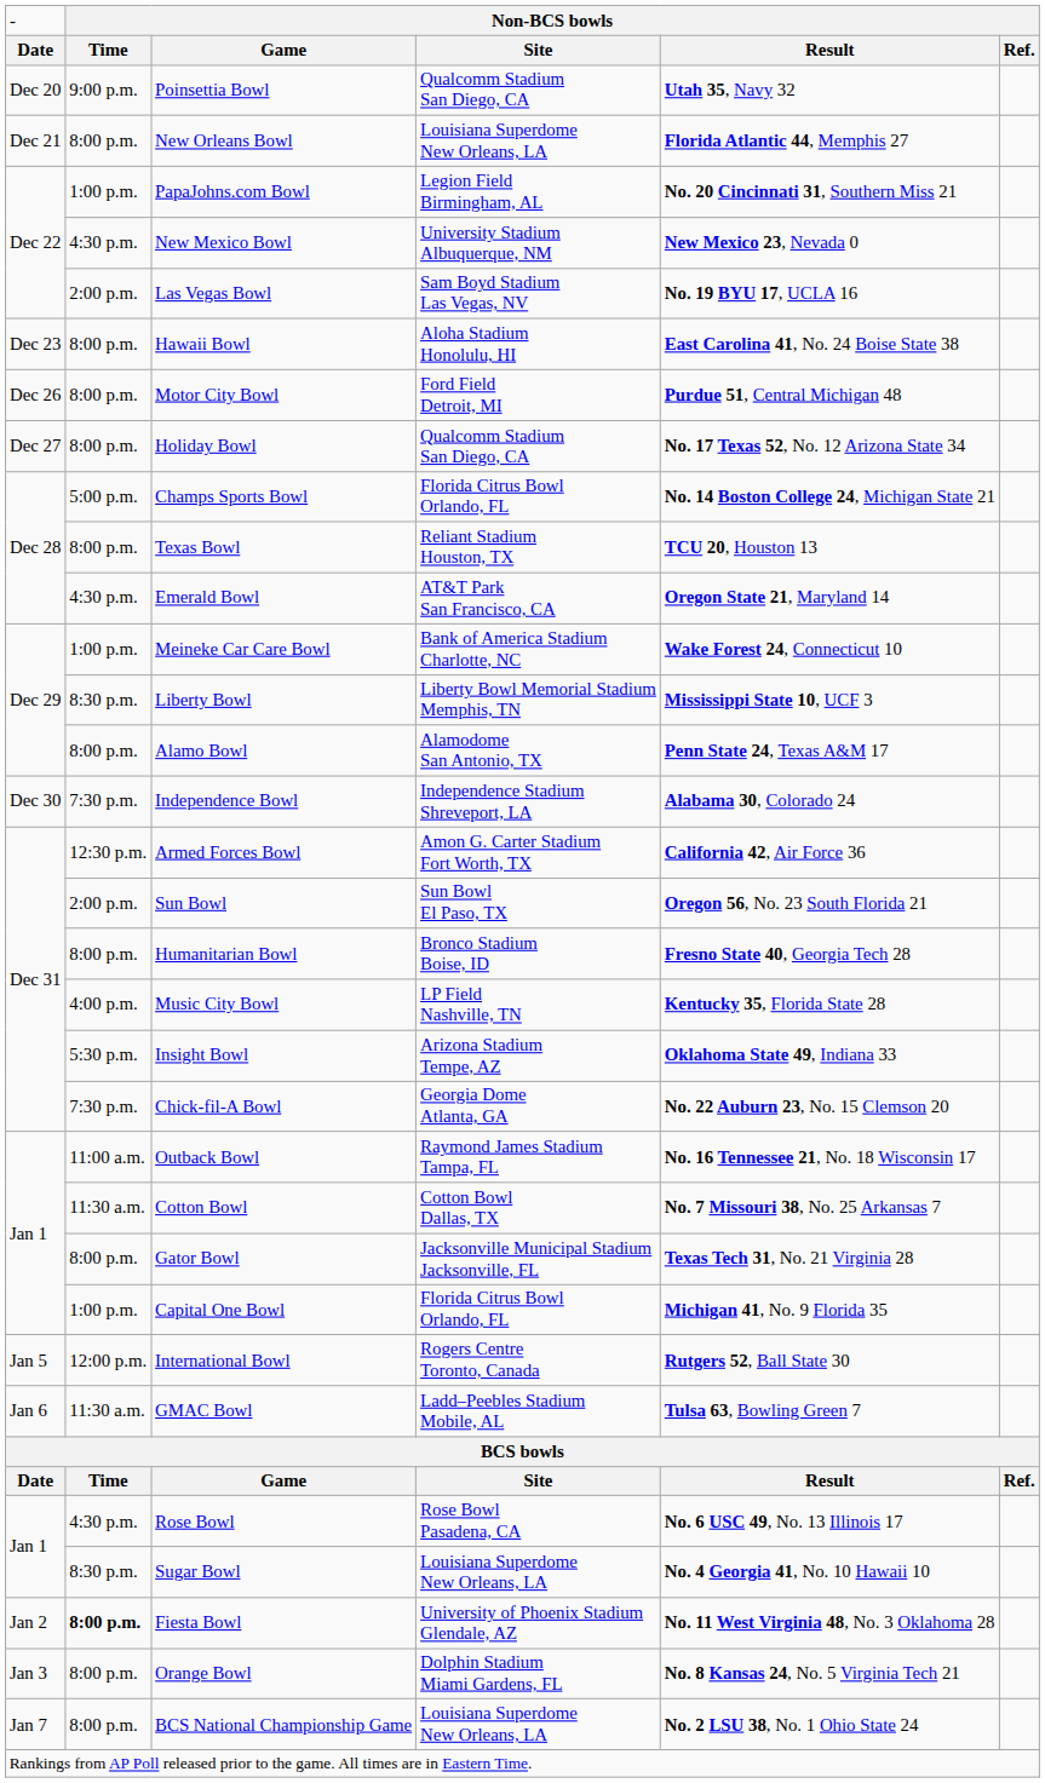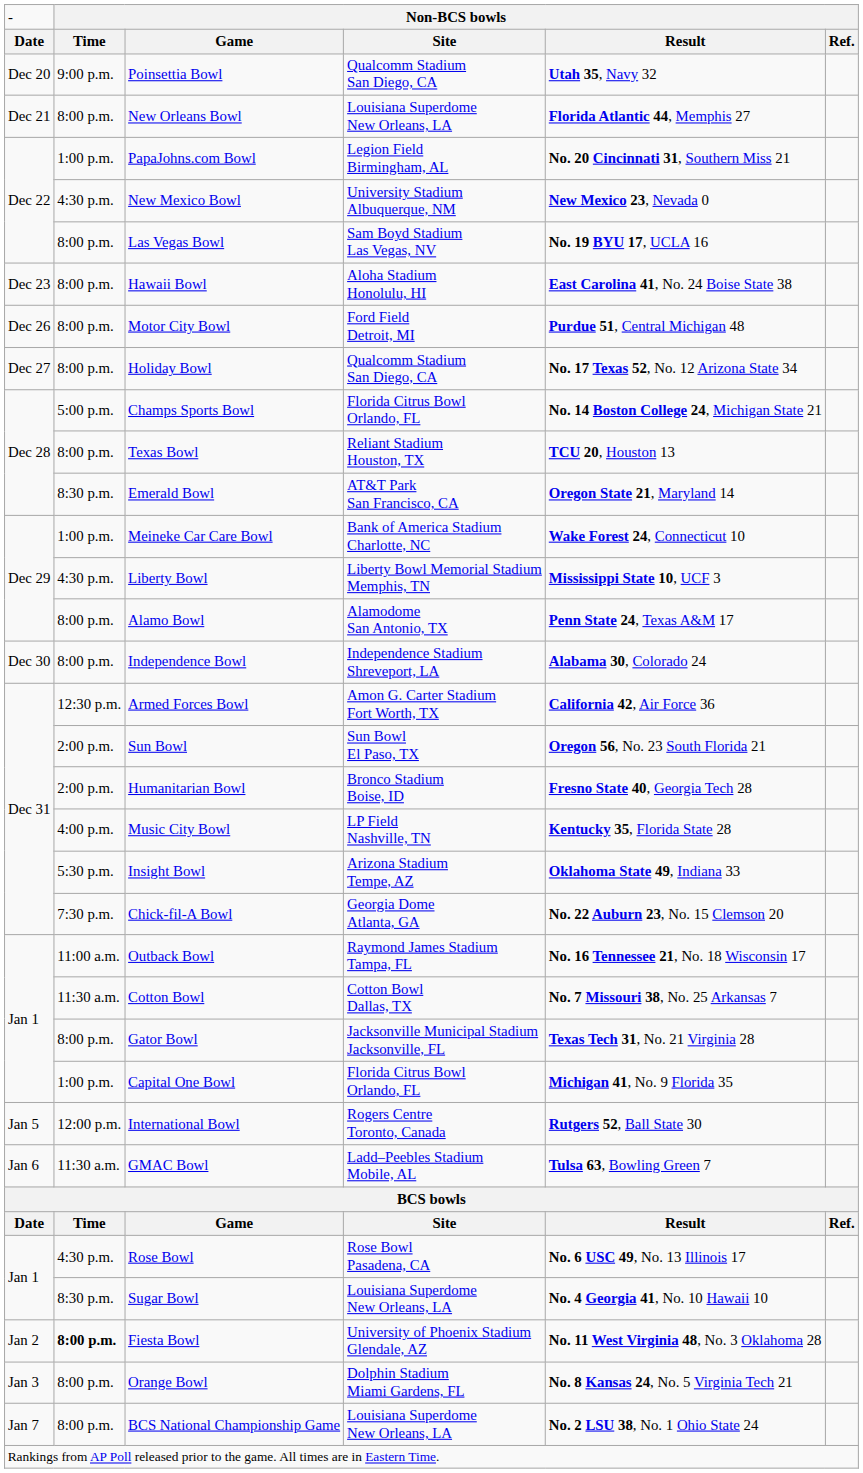 <table class="wikitable" style="font-size:90%">
 <tr>
 <td>-</td>
 <th colspan="6">Non-BCS bowls</th>
 </tr>
 <tr>
 <th>Date</th>
 <th>Time</th>
 <th>Game</th>
 <th>Site</th>
 <th>Result</th>
 <th>Ref.</th>
 </tr>
 <tr>
 <td>Dec 20</td>
 <td>9:00 p.m.</td>
 <td><a href='#'>Poinsettia Bowl</a></td>
 <td><a href='#'>Qualcomm Stadium</a><br><a href='#'>San Diego, CA</a></td>
 <td><strong><a href='#'>Utah</a> 35</strong>, <a href='#'>Navy</a> 32</td>
 <td></td>
 </tr>
 <tr>
 <td>Dec 21</td>
 <td>8:00 p.m.</td>
 <td><a href='#'>New Orleans Bowl</a></td>
 <td><a href='#'>Louisiana Superdome</a><br><a href='#'>New Orleans, LA</a></td>
 <td><strong><a href='#'>Florida Atlantic</a> 44</strong>, <a href='#'>Memphis</a> 27</td>
 <td></td>
 </tr>
 <tr>
 <td rowspan="3">Dec 22</td>
 <td>1:00 p.m.</td>
 <td><a href='#'>PapaJohns.com Bowl</a></td>
 <td><a href='#'>Legion Field</a><br><a href='#'>Birmingham, AL</a></td>
 <td><strong>No. 20 <a href='#'>Cincinnati</a> 31</strong>, <a href='#'>Southern Miss</a> 21</td>
 <td></td>
 </tr>
 <tr>
 <td>4:30 p.m.</td>
 <td><a href='#'>New Mexico Bowl</a></td>
 <td><a href='#'>University Stadium</a><br><a href='#'>Albuquerque, NM</a></td>
 <td><strong><a href='#'>New Mexico</a> 23</strong>, <a href='#'>Nevada</a> 0</td>
 <td></td>
 </tr>
 <tr>
-<td>2:00 p.m.</td>
+<td>8:00 p.m.</td>
 <td><a href='#'>Las Vegas Bowl</a></td>
 <td><a href='#'>Sam Boyd Stadium</a><br><a href='#'>Las Vegas, NV</a></td>
 <td><strong>No. 19 <a href='#'>BYU</a> 17</strong>, <a href='#'>UCLA</a> 16</td>
 <td></td>
 </tr>
 <tr>
 <td>Dec 23</td>
 <td>8:00 p.m.</td>
 <td><a href='#'>Hawaii Bowl</a></td>
 <td><a href='#'>Aloha Stadium</a><br><a href='#'>Honolulu, HI</a></td>
 <td><strong><a href='#'>East Carolina</a> 41</strong>, No. 24 <a href='#'>Boise State</a> 38</td>
 <td></td>
 </tr>
 <tr>
 <td>Dec 26</td>
 <td>8:00 p.m.</td>
 <td><a href='#'>Motor City Bowl</a></td>
 <td><a href='#'>Ford Field</a><br><a href='#'>Detroit, MI</a></td>
 <td><strong><a href='#'>Purdue</a> 51</strong>, <a href='#'>Central Michigan</a> 48</td>
 <td></td>
 </tr>
 <tr>
 <td>Dec 27</td>
 <td>8:00 p.m.</td>
 <td><a href='#'>Holiday Bowl</a></td>
 <td><a href='#'>Qualcomm Stadium</a><br><a href='#'>San Diego, CA</a></td>
 <td><strong>No. 17 <a href='#'>Texas</a> 52</strong>, No. 12 <a href='#'>Arizona State</a> 34</td>
 <td></td>
 </tr>
 <tr>
 <td rowspan="3">Dec 28</td>
 <td>5:00 p.m.</td>
 <td><a href='#'>Champs Sports Bowl</a></td>
 <td><a href='#'>Florida Citrus Bowl</a><br><a href='#'>Orlando, FL</a></td>
 <td><strong>No. 14 <a href='#'>Boston College</a> 24</strong>, <a href='#'>Michigan State</a> 21</td>
 <td></td>
 </tr>
 <tr>
 <td>8:00 p.m.</td>
 <td><a href='#'>Texas Bowl</a></td>
 <td><a href='#'>Reliant Stadium</a><br><a href='#'>Houston, TX</a></td>
 <td><strong><a href='#'>TCU</a> 20</strong>, <a href='#'>Houston</a> 13</td>
 <td></td>
 </tr>
 <tr>
-<td>4:30 p.m.</td>
+<td>8:30 p.m.</td>
 <td><a href='#'>Emerald Bowl</a></td>
 <td><a href='#'>AT&T Park</a><br><a href='#'>San Francisco, CA</a></td>
 <td><strong><a href='#'>Oregon State</a> 21</strong>, <a href='#'>Maryland</a> 14</td>
 <td></td>
 </tr>
 <tr>
 <td rowspan="3">Dec 29</td>
 <td>1:00 p.m.</td>
 <td><a href='#'>Meineke Car Care Bowl</a></td>
 <td><a href='#'>Bank of America Stadium</a><br><a href='#'>Charlotte, NC</a></td>
 <td><strong><a href='#'>Wake Forest</a> 24</strong>, <a href='#'>Connecticut</a> 10</td>
 <td></td>
 </tr>
 <tr>
-<td>8:30 p.m.</td>
+<td>4:30 p.m.</td>
 <td><a href='#'>Liberty Bowl</a></td>
 <td><a href='#'>Liberty Bowl Memorial Stadium</a><br><a href='#'>Memphis, TN</a></td>
 <td><strong><a href='#'>Mississippi State</a> 10</strong>, <a href='#'>UCF</a> 3</td>
 <td></td>
 </tr>
 <tr>
 <td>8:00 p.m.</td>
 <td><a href='#'>Alamo Bowl</a></td>
 <td><a href='#'>Alamodome</a><br><a href='#'>San Antonio, TX</a></td>
 <td><strong><a href='#'>Penn State</a> 24</strong>, <a href='#'>Texas A&M</a> 17</td>
 <td></td>
 </tr>
 <tr>
 <td>Dec 30</td>
-<td>7:30 p.m.</td>
+<td>8:00 p.m.</td>
 <td><a href='#'>Independence Bowl</a></td>
 <td><a href='#'>Independence Stadium</a><br><a href='#'>Shreveport, LA</a></td>
 <td><strong><a href='#'>Alabama</a> 30</strong>, <a href='#'>Colorado</a> 24</td>
 <td></td>
 </tr>
 <tr>
 <td rowspan="6">Dec 31</td>
 <td>12:30 p.m.</td>
 <td><a href='#'>Armed Forces Bowl</a></td>
 <td><a href='#'>Amon G. Carter Stadium</a><br><a href='#'>Fort Worth, TX</a></td>
 <td><strong><a href='#'>California</a> 42</strong>, <a href='#'>Air Force</a> 36</td>
 <td></td>
 </tr>
 <tr>
 <td>2:00 p.m.</td>
 <td><a href='#'>Sun Bowl</a></td>
 <td><a href='#'>Sun Bowl</a><br><a href='#'>El Paso, TX</a></td>
 <td><strong><a href='#'>Oregon</a> 56</strong>, No. 23 <a href='#'>South Florida</a> 21</td>
 <td></td>
 </tr>
 <tr>
-<td>8:00 p.m.</td>
+<td>2:00 p.m.</td>
 <td><a href='#'>Humanitarian Bowl</a></td>
 <td><a href='#'>Bronco Stadium</a><br><a href='#'>Boise, ID</a></td>
 <td><strong><a href='#'>Fresno State</a> 40</strong>, <a href='#'>Georgia Tech</a> 28</td>
 <td></td>
 </tr>
 <tr>
 <td>4:00 p.m.</td>
 <td><a href='#'>Music City Bowl</a></td>
 <td><a href='#'>LP Field</a><br><a href='#'>Nashville, TN</a></td>
 <td><strong><a href='#'>Kentucky</a> 35</strong>, <a href='#'>Florida State</a> 28</td>
 <td></td>
 </tr>
 <tr>
 <td>5:30 p.m.</td>
 <td><a href='#'>Insight Bowl</a></td>
 <td><a href='#'>Arizona Stadium</a><br><a href='#'>Tempe, AZ</a></td>
 <td><strong><a href='#'>Oklahoma State</a> 49</strong>, <a href='#'>Indiana</a> 33</td>
 <td></td>
 </tr>
 <tr>
 <td>7:30 p.m.</td>
 <td><a href='#'>Chick-fil-A Bowl</a></td>
 <td><a href='#'>Georgia Dome</a><br><a href='#'>Atlanta, GA</a></td>
 <td><strong>No. 22 <a href='#'>Auburn</a> 23</strong>, No. 15 <a href='#'>Clemson</a> 20</td>
 <td></td>
 </tr>
 <tr>
 <td rowspan="4">Jan 1</td>
 <td>11:00 a.m.</td>
 <td><a href='#'>Outback Bowl</a></td>
 <td><a href='#'>Raymond James Stadium</a><br><a href='#'>Tampa, FL</a></td>
 <td><strong>No. 16 <a href='#'>Tennessee</a> 21</strong>, No. 18 <a href='#'>Wisconsin</a> 17</td>
 <td></td>
 </tr>
 <tr>
 <td>11:30 a.m.</td>
 <td><a href='#'>Cotton Bowl</a></td>
 <td><a href='#'>Cotton Bowl</a><br><a href='#'>Dallas, TX</a></td>
 <td><strong>No. 7 <a href='#'>Missouri</a> 38</strong>, No. 25 <a href='#'>Arkansas</a> 7</td>
 <td></td>
 </tr>
 <tr>
 <td>8:00 p.m.</td>
 <td><a href='#'>Gator Bowl</a></td>
 <td><a href='#'>Jacksonville Municipal Stadium</a><br><a href='#'>Jacksonville, FL</a></td>
 <td><strong><a href='#'>Texas Tech</a> 31</strong>, No. 21 <a href='#'>Virginia</a> 28</td>
 <td></td>
 </tr>
 <tr>
 <td>1:00 p.m.</td>
 <td><a href='#'>Capital One Bowl</a></td>
 <td><a href='#'>Florida Citrus Bowl</a><br><a href='#'>Orlando, FL</a></td>
 <td><strong><a href='#'>Michigan</a> 41</strong>, No. 9 <a href='#'>Florida</a> 35</td>
 <td></td>
 </tr>
 <tr>
 <td>Jan 5</td>
 <td>12:00 p.m.</td>
 <td><a href='#'>International Bowl</a></td>
 <td><a href='#'>Rogers Centre</a><br><a href='#'>Toronto, Canada</a></td>
 <td><strong><a href='#'>Rutgers</a> 52</strong>, <a href='#'>Ball State</a> 30</td>
 <td></td>
 </tr>
 <tr>
 <td>Jan 6</td>
 <td>11:30 a.m.</td>
 <td><a href='#'>GMAC Bowl</a></td>
 <td><a href='#'>Ladd&ndash;Peebles Stadium</a><br><a href='#'>Mobile, AL</a></td>
 <td><strong><a href='#'>Tulsa</a> 63</strong>, <a href='#'>Bowling Green</a> 7</td>
 <td></td>
 </tr>
 <tr>
 <th colspan="6">BCS bowls</th>
 </tr>
 <tr>
 <th>Date</th>
 <th>Time</th>
 <th>Game</th>
 <th>Site</th>
 <th>Result</th>
 <th>Ref.</th>
 </tr>
 <tr>
 <td rowspan="2">Jan 1</td>
 <td>4:30 p.m.</td>
 <td><a href='#'>Rose Bowl</a></td>
 <td><a href='#'>Rose Bowl</a><br><a href='#'>Pasadena, CA</a></td>
 <td><strong>No. 6 <a href='#'>USC</a> 49</strong>, No. 13 <a href='#'>Illinois</a> 17</td>
 <td></td>
 </tr>
 <tr>
 <td>8:30 p.m.</td>
 <td><a href='#'>Sugar Bowl</a></td>
 <td><a href='#'>Louisiana Superdome</a><br><a href='#'>New Orleans, LA</a></td>
 <td><strong>No. 4 <a href='#'>Georgia</a> 41</strong>, No. 10 <a href='#'>Hawaii</a> 10</td>
 <td></td>
 </tr>
 <tr>
 <td>Jan 2</td>
 <td><strong>8:00 p.m.</strong></td>
 <td><a href='#'>Fiesta Bowl</a></td>
 <td><a href='#'>University of Phoenix Stadium</a><br><a href='#'>Glendale, AZ</a></td>
 <td><strong>No. 11 <a href='#'>West Virginia</a> 48</strong>, No. 3 <a href='#'>Oklahoma</a> 28</td>
 <td></td>
 </tr>
 <tr>
 <td>Jan 3</td>
 <td>8:00 p.m.</td>
 <td><a href='#'>Orange Bowl</a></td>
 <td><a href='#'>Dolphin Stadium</a><br><a href='#'>Miami Gardens, FL</a></td>
 <td><strong>No. 8 <a href='#'>Kansas</a> 24</strong>, No. 5 <a href='#'>Virginia Tech</a> 21</td>
 <td></td>
 </tr>
 <tr>
 <td>Jan 7</td>
 <td>8:00 p.m.</td>
 <td><a href='#'>BCS National Championship Game</a></td>
 <td><a href='#'>Louisiana Superdome</a><br><a href='#'>New Orleans, LA</a></td>
 <td><strong>No. 2 <a href='#'>LSU</a> 38</strong>, No. 1 <a href='#'>Ohio State</a> 24</td>
 <td></td>
 </tr>
 <tr>
 <td colspan=6 style="font-size:90%;">Rankings from <a href='#'>AP Poll</a> released prior to the game. All times are in <a href='#'>Eastern Time</a>.</td>
 </tr>
 </table>
